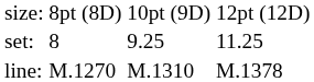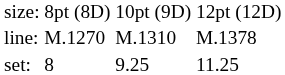 <table style="margin-left:40px;">
 <tr>
 <td>size:</td>
 <td>8pt (8D)</td>
 <td>10pt (9D)</td>
 <td>12pt (12D)</td>
 </tr>
 <tr>
+<td>line:</td>
+<td>M.1270</td>
+<td>M.1310</td>
+<td>M.1378</td>
+</tr>
+<tr>
 <td>set:</td>
 <td>8</td>
 <td>9.25</td>
 <td>11.25</td>
 </tr>
-<tr>
-<td>line:</td>
-<td>M.1270</td>
-<td>M.1310</td>
-<td>M.1378</td>
-</tr>
 </table>
